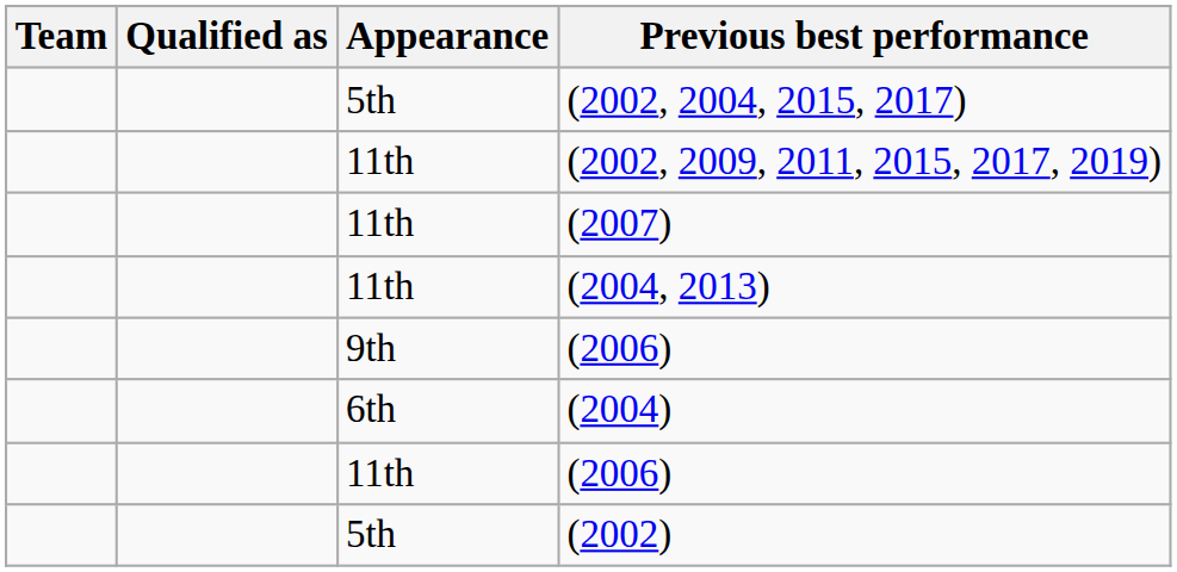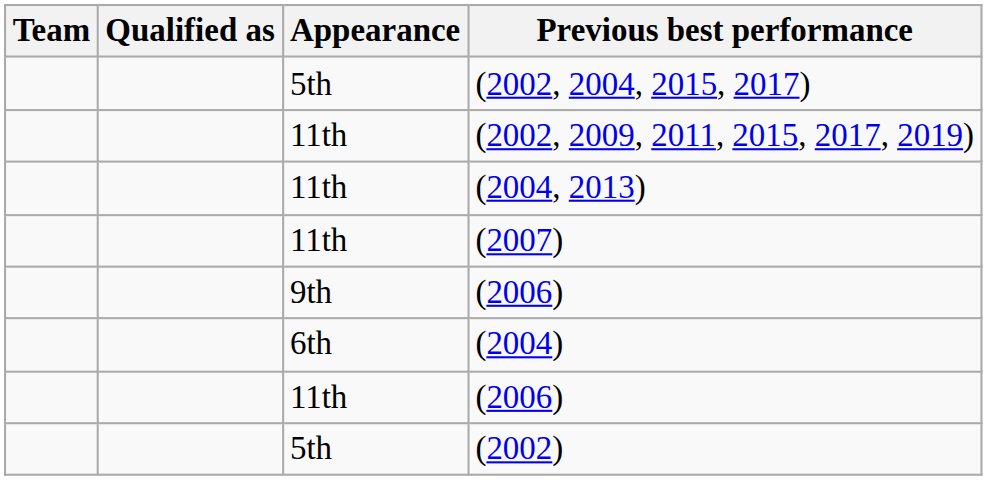 <table class="wikitable sortable">
 <tr>
 <th>Team</th>
 <th>Qualified as</th>
 <th data-sort-type="number">Appearance</th>
 <th>Previous best performance</th>
 </tr>
 <tr>
 <td></td>
 <td></td>
 <td>5th</td>
 <td> (<a href='#'>2002</a>, <a href='#'>2004</a>, <a href='#'>2015</a>, <a href='#'>2017</a>)</td>
 </tr>
 <tr>
 <td></td>
 <td></td>
 <td>11th</td>
 <td> (<a href='#'>2002</a>, <a href='#'>2009</a>, <a href='#'>2011</a>, <a href='#'>2015</a>, <a href='#'>2017</a>, <a href='#'>2019</a>)</td>
 </tr>
 <tr>
 <td></td>
 <td></td>
 <td>11th</td>
-<td> (<a href='#'>2007</a>)</td>
+<td> (<a href='#'>2004</a>, <a href='#'>2013</a>)</td>
 </tr>
 <tr>
 <td></td>
 <td></td>
 <td>11th</td>
-<td> (<a href='#'>2004</a>, <a href='#'>2013</a>)</td>
+<td> (<a href='#'>2007</a>)</td>
 </tr>
 <tr>
 <td></td>
 <td></td>
 <td>9th</td>
 <td> (<a href='#'>2006</a>)</td>
 </tr>
 <tr>
 <td></td>
 <td></td>
 <td>6th</td>
 <td> (<a href='#'>2004</a>)</td>
 </tr>
 <tr>
 <td></td>
 <td></td>
 <td>11th</td>
 <td> (<a href='#'>2006</a>)</td>
 </tr>
 <tr>
 <td></td>
 <td></td>
 <td>5th</td>
 <td> (<a href='#'>2002</a>)</td>
 </tr>
 </table>
